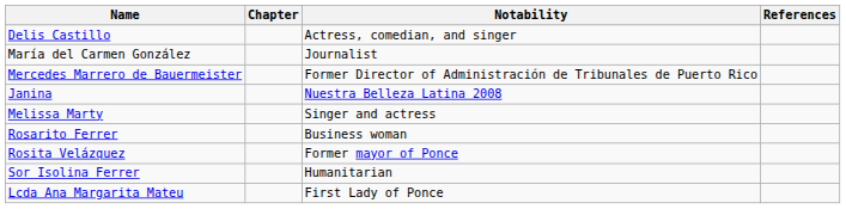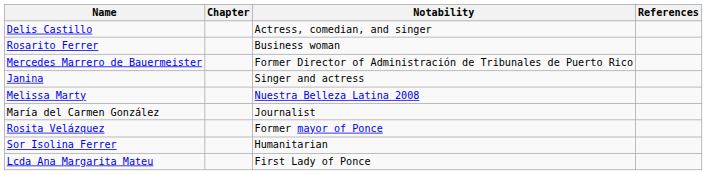 <table class="wikitable sortable" style="text-align:left">
 <tr bgcolor="#CCCCCC">
 <th>Name</th>
 <th>Chapter</th>
 <th>Notability</th>
 <th>References</th>
 </tr>
 <tr>
 <td><a href='#'>Delis Castillo</a></td>
 <td></td>
 <td>Actress, comedian, and singer</td>
 <td></td>
 </tr>
 <tr>
-<td>María del Carmen González</td>
+<td><a href='#'>Rosarito Ferrer</a></td>
 <td></td>
-<td>Journalist</td>
+<td>Business woman</td>
 <td></td>
 </tr>
 <tr>
 <td><a href='#'>Mercedes Marrero de Bauermeister</a></td>
 <td></td>
 <td>Former Director of Administración de Tribunales de Puerto Rico</td>
 <td></td>
 </tr>
 <tr>
 <td><a href='#'>Janina</a></td>
 <td></td>
-<td><a href='#'>Nuestra Belleza Latina 2008</a></td>
+<td>Singer and actress</td>
 <td></td>
 </tr>
 <tr>
 <td><a href='#'>Melissa Marty</a></td>
 <td></td>
-<td>Singer and actress</td>
+<td><a href='#'>Nuestra Belleza Latina 2008</a></td>
 <td></td>
 </tr>
 <tr>
-<td><a href='#'>Rosarito Ferrer</a></td>
+<td>María del Carmen González</td>
 <td></td>
-<td>Business woman</td>
+<td>Journalist</td>
 <td></td>
 </tr>
 <tr>
 <td><a href='#'>Rosita Velázquez</a></td>
 <td></td>
 <td>Former <a href='#'>mayor of Ponce</a></td>
 <td></td>
 </tr>
 <tr>
 <td><a href='#'>Sor Isolina Ferrer</a></td>
 <td></td>
 <td>Humanitarian</td>
 <td></td>
 </tr>
 <tr>
 <td><a href='#'>Lcda Ana Margarita Mateu</a></td>
 <td></td>
 <td>First Lady of Ponce</td>
 <td></td>
 </tr>
 </table>
